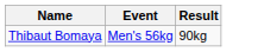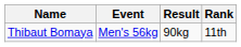 <table class="wikitable sortable" style="font-size:90%">
 <tr>
 <th>Name</th>
 <th>Event</th>
 <th>Result</th>
+<th>Rank</th>
 </tr>
 <tr>
 <td><a href='#'>Thibaut Bomaya</a></td>
 <td><a href='#'>Men's 56kg</a></td>
 <td>90kg</td>
+<td>11th</td>
 </tr>
 </table>
